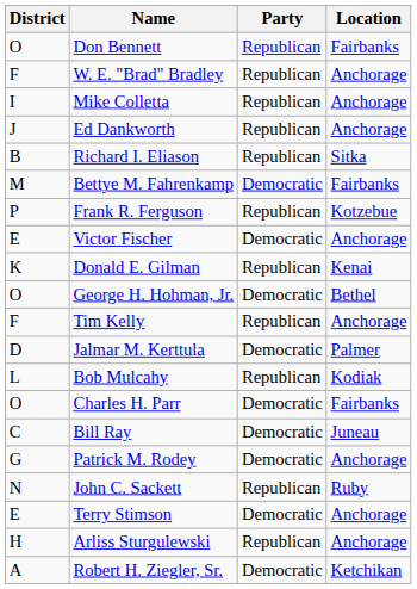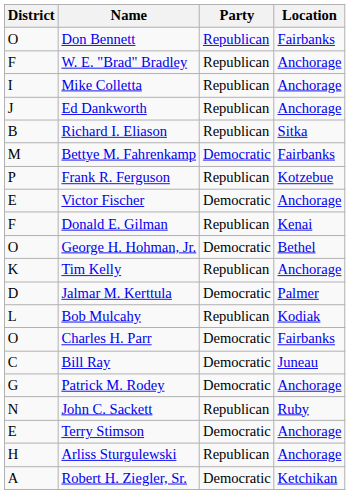 <table class="wikitable">
 <tr>
 <th>District</th>
 <th>Name</th>
 <th>Party</th>
 <th>Location</th>
 </tr>
 <tr>
 <td>O</td>
 <td><a href='#'>Don Bennett</a></td>
 <td><a href='#'>Republican</a></td>
 <td><a href='#'>Fairbanks</a></td>
 </tr>
 <tr>
 <td>F</td>
 <td><a href='#'>W. E. "Brad" Bradley</a></td>
 <td>Republican</td>
 <td><a href='#'>Anchorage</a></td>
 </tr>
 <tr>
 <td>I</td>
 <td><a href='#'>Mike Colletta</a></td>
 <td>Republican</td>
 <td><a href='#'>Anchorage</a></td>
 </tr>
 <tr>
 <td>J</td>
 <td><a href='#'>Ed Dankworth</a></td>
 <td>Republican</td>
 <td><a href='#'>Anchorage</a></td>
 </tr>
 <tr>
 <td>B</td>
 <td><a href='#'>Richard I. Eliason</a></td>
 <td>Republican</td>
 <td><a href='#'>Sitka</a></td>
 </tr>
 <tr>
 <td>M</td>
 <td><a href='#'>Bettye M. Fahrenkamp</a></td>
 <td><a href='#'>Democratic</a></td>
 <td><a href='#'>Fairbanks</a></td>
 </tr>
 <tr>
 <td>P</td>
 <td><a href='#'>Frank R. Ferguson</a></td>
 <td>Republican</td>
 <td><a href='#'>Kotzebue</a></td>
 </tr>
 <tr>
 <td>E</td>
 <td><a href='#'>Victor Fischer</a></td>
 <td>Democratic</td>
 <td><a href='#'>Anchorage</a></td>
 </tr>
 <tr>
-<td>K</td>
+<td>F</td>
 <td><a href='#'>Donald E. Gilman</a></td>
 <td>Republican</td>
 <td><a href='#'>Kenai</a></td>
 </tr>
 <tr>
 <td>O</td>
 <td><a href='#'>George H. Hohman, Jr.</a></td>
 <td>Democratic</td>
 <td><a href='#'>Bethel</a></td>
 </tr>
 <tr>
-<td>F</td>
+<td>K</td>
 <td><a href='#'>Tim Kelly</a></td>
 <td>Republican</td>
 <td><a href='#'>Anchorage</a></td>
 </tr>
 <tr>
 <td>D</td>
 <td><a href='#'>Jalmar M. Kerttula</a></td>
 <td>Democratic</td>
 <td><a href='#'>Palmer</a></td>
 </tr>
 <tr>
 <td>L</td>
 <td><a href='#'>Bob Mulcahy</a></td>
 <td>Republican</td>
 <td><a href='#'>Kodiak</a></td>
 </tr>
 <tr>
 <td>O</td>
 <td><a href='#'>Charles H. Parr</a></td>
 <td>Democratic</td>
 <td><a href='#'>Fairbanks</a></td>
 </tr>
 <tr>
 <td>C</td>
 <td><a href='#'>Bill Ray</a></td>
 <td>Democratic</td>
 <td><a href='#'>Juneau</a></td>
 </tr>
 <tr>
 <td>G</td>
 <td><a href='#'>Patrick M. Rodey</a></td>
 <td>Democratic</td>
 <td><a href='#'>Anchorage</a></td>
 </tr>
 <tr>
 <td>N</td>
 <td><a href='#'>John C. Sackett</a></td>
 <td>Republican</td>
 <td><a href='#'>Ruby</a></td>
 </tr>
 <tr>
 <td>E</td>
 <td><a href='#'>Terry Stimson</a></td>
 <td>Democratic</td>
 <td><a href='#'>Anchorage</a></td>
 </tr>
 <tr>
 <td>H</td>
 <td><a href='#'>Arliss Sturgulewski</a></td>
 <td>Republican</td>
 <td><a href='#'>Anchorage</a></td>
 </tr>
 <tr>
 <td>A</td>
 <td><a href='#'>Robert H. Ziegler, Sr.</a></td>
 <td>Democratic</td>
 <td><a href='#'>Ketchikan</a></td>
 </tr>
 </table>
